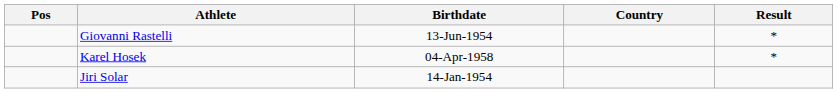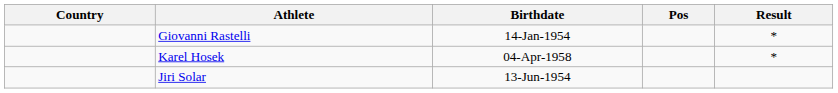 <table class="wikitable"  style="text-align:center; width:80%;">
 <tr>
-<th>Pos</th>
+<th>Country</th>
 <th>Athlete</th>
 <th>Birthdate</th>
-<th>Country</th>
+<th>Pos</th>
 <th>Result</th>
 </tr>
 <tr>
+<td align=left></td>
+<td align=left><a href='#'>Giovanni Rastelli</a></td>
+<td>14-Jan-1954</td>
 <td align=center></td>
-<td align=left><a href='#'>Giovanni Rastelli</a></td>
-<td>13-Jun-1954</td>
-<td align=left></td>
 <td>*</td>
 </tr>
 <tr>
-<td align=center></td>
+<td align=left></td>
 <td align=left><a href='#'>Karel Hosek</a></td>
 <td>04-Apr-1958</td>
-<td align=left></td>
+<td align=center></td>
 <td>*</td>
 </tr>
 <tr>
+<td align=left></td>
+<td align=left><a href='#'>Jiri Solar</a></td>
+<td>13-Jun-1954</td>
 <td align=center></td>
-<td align=left><a href='#'>Jiri Solar</a></td>
-<td>14-Jan-1954</td>
-<td align=left></td>
 <td></td>
 </tr>
 </table>
